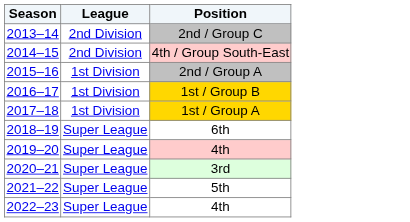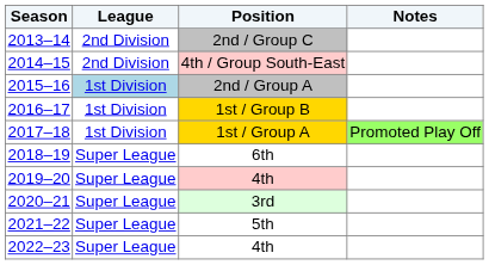 <table border="1" cellpadding="2" style="border-collapse:collapse; text-align:center; font-size:normal;">
 <tr style="background:#f0f6fa;">
 <th>Season</th>
 <th>League</th>
 <th>Position</th>
+<th>Notes</th>
 </tr>
 <tr>
 <td><a href='#'>2013–14</a></td>
 <td><a href='#'>2nd Division</a></td>
 <td bgcolor=silver>2nd / Group C</td>
+<td></td>
 </tr>
 <tr>
 <td><a href='#'>2014–15</a></td>
 <td><a href='#'>2nd Division</a></td>
 <td bgcolor="#FFCCCC">4th / Group South-East</td>
+<td></td>
 </tr>
 <tr>
 <td><a href='#'>2015–16</a></td>
-<td><a href='#'>1st Division</a></td>
+<td style="background: lightblue;"><a href='#'>1st Division</a></td>
 <td bgcolor=silver>2nd / Group A</td>
+<td></td>
 </tr>
 <tr>
 <td><a href='#'>2016–17</a></td>
 <td><a href='#'>1st Division</a></td>
 <td bgcolor=gold>1st / Group B</td>
+<td></td>
 </tr>
 <tr>
 <td><a href='#'>2017–18</a></td>
 <td><a href='#'>1st Division</a></td>
 <td bgcolor=gold>1st / Group A</td>
+<td bgcolor=99FF66>Promoted Play Off</td>
 </tr>
 <tr>
 <td><a href='#'>2018–19</a></td>
 <td><a href='#'>Super League</a></td>
 <td>6th</td>
+<td></td>
 </tr>
 <tr>
 <td><a href='#'>2019–20</a></td>
 <td><a href='#'>Super League</a></td>
 <td bgcolor="#FFCCCC">4th</td>
+<td></td>
 </tr>
 <tr>
 <td><a href='#'>2020–21</a></td>
 <td><a href='#'>Super League</a></td>
 <td bgcolor="#DDFFDD">3rd</td>
+<td></td>
 </tr>
 <tr>
 <td><a href='#'>2021–22</a></td>
 <td><a href='#'>Super League</a></td>
 <td>5th</td>
+<td></td>
 </tr>
 <tr>
 <td><a href='#'>2022–23</a></td>
 <td><a href='#'>Super League</a></td>
 <td>4th</td>
+<td></td>
 </tr>
 </table>
